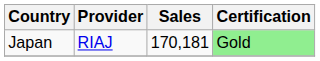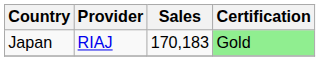 <table class="wikitable" border="1">
 <tr>
 <th>Country</th>
 <th>Provider</th>
 <th>Sales</th>
 <th>Certification</th>
 </tr>
 <tr>
 <td>Japan</td>
 <td><a href='#'>RIAJ</a></td>
-<td>170,181</td>
+<td>170,183</td>
 <td style="background: lightgreen;">Gold</td>
 </tr>
 <tr>
 </tr>
 </table>
